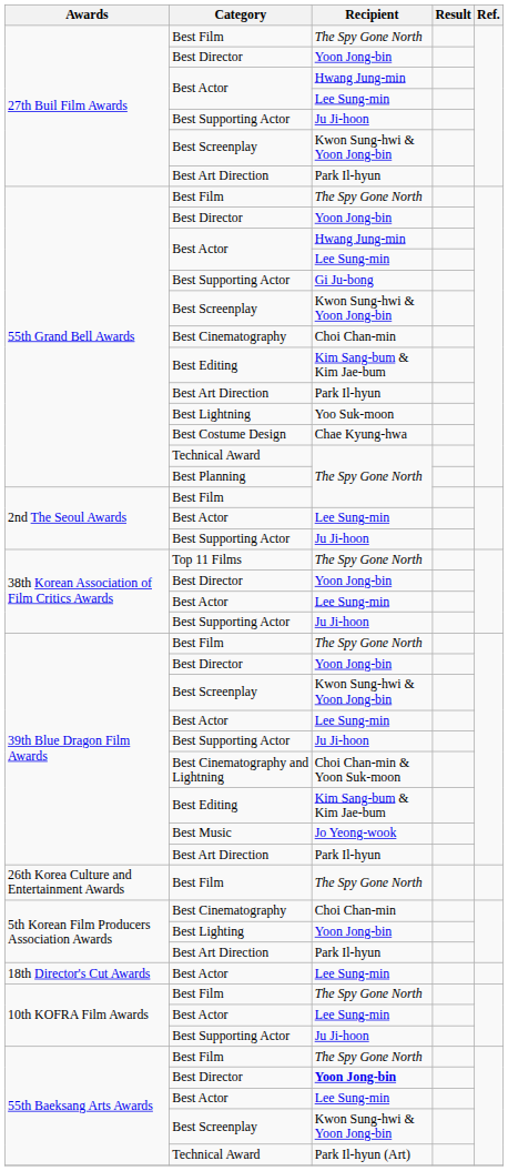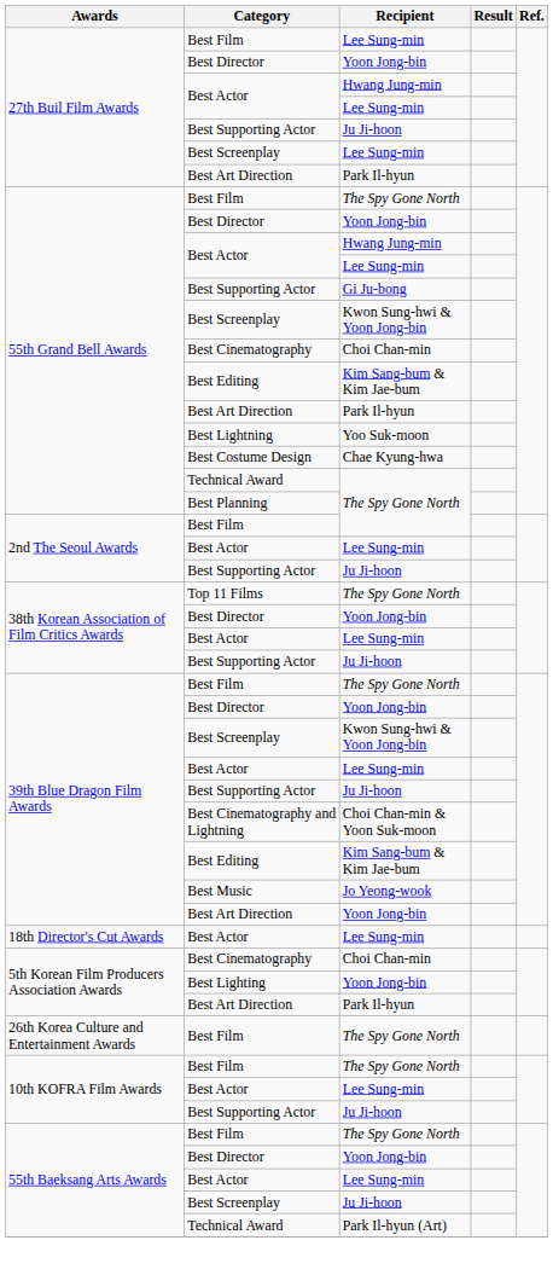 <table class="wikitable sortable">
 <tr>
 <th>Awards</th>
 <th>Category</th>
 <th>Recipient</th>
 <th>Result</th>
 <th>Ref.</th>
 </tr>
 <tr>
 <td rowspan=7><a href='#'>27th Buil Film Awards</a></td>
 <td>Best Film</td>
-<td><em>The Spy Gone North</em></td>
+<td><a href='#'>Lee Sung-min</a></td>
 <td></td>
 <td rowspan=7></td>
 </tr>
 <tr>
 <td>Best Director</td>
 <td><a href='#'>Yoon Jong-bin</a></td>
 <td></td>
 </tr>
 <tr>
 <td rowspan=2>Best Actor</td>
 <td><a href='#'>Hwang Jung-min</a></td>
 <td></td>
 </tr>
 <tr>
 <td><a href='#'>Lee Sung-min</a></td>
 <td></td>
 </tr>
 <tr>
 <td>Best Supporting Actor</td>
 <td><a href='#'>Ju Ji-hoon</a></td>
 <td></td>
 </tr>
 <tr>
 <td>Best Screenplay</td>
-<td>Kwon Sung-hwi & <a href='#'>Yoon Jong-bin</a></td>
+<td><a href='#'>Lee Sung-min</a></td>
 <td></td>
 </tr>
 <tr>
 <td>Best Art Direction</td>
 <td>Park Il-hyun</td>
 <td></td>
 </tr>
 <tr>
 <td rowspan=13><a href='#'>55th Grand Bell Awards</a></td>
 <td>Best Film</td>
 <td><em>The Spy Gone North</em></td>
 <td></td>
 <td rowspan=13></td>
 </tr>
 <tr>
 <td>Best Director</td>
 <td><a href='#'>Yoon Jong-bin</a></td>
 <td></td>
 </tr>
 <tr>
 <td rowspan=2>Best Actor</td>
 <td><a href='#'>Hwang Jung-min</a></td>
 <td></td>
 </tr>
 <tr>
 <td><a href='#'>Lee Sung-min</a></td>
 <td></td>
 </tr>
 <tr>
 <td>Best Supporting Actor</td>
 <td><a href='#'>Gi Ju-bong</a></td>
 <td></td>
 </tr>
 <tr>
 <td>Best Screenplay</td>
 <td>Kwon Sung-hwi & <a href='#'>Yoon Jong-bin</a></td>
 <td></td>
 </tr>
 <tr>
 <td>Best Cinematography</td>
 <td>Choi Chan-min</td>
 <td></td>
 </tr>
 <tr>
 <td>Best Editing</td>
 <td><a href='#'>Kim Sang-bum</a> & Kim Jae-bum</td>
 <td></td>
 </tr>
 <tr>
 <td>Best Art Direction</td>
 <td>Park Il-hyun</td>
 <td></td>
 </tr>
 <tr>
 <td>Best Lightning</td>
 <td>Yoo Suk-moon</td>
 <td></td>
 </tr>
 <tr>
 <td>Best Costume Design</td>
 <td>Chae Kyung-hwa</td>
 <td></td>
 </tr>
 <tr>
 <td>Technical Award</td>
 <td rowspan=3><em>The Spy Gone North</em></td>
 <td></td>
 </tr>
 <tr>
 <td>Best Planning</td>
 <td></td>
 </tr>
 <tr>
 <td rowspan=3>2nd <a href='#'>The Seoul Awards</a></td>
 <td>Best Film</td>
 <td></td>
 <td rowspan=3></td>
 </tr>
 <tr>
 <td>Best Actor</td>
 <td><a href='#'>Lee Sung-min</a></td>
 <td></td>
 </tr>
 <tr>
 <td>Best Supporting Actor</td>
 <td><a href='#'>Ju Ji-hoon</a></td>
 <td></td>
 </tr>
 <tr>
 <td rowspan=4>38th <a href='#'>Korean Association of Film Critics Awards</a></td>
 <td>Top 11 Films</td>
 <td><em>The Spy Gone North</em></td>
 <td></td>
 <td rowspan=4></td>
 </tr>
 <tr>
 <td>Best Director</td>
 <td><a href='#'>Yoon Jong-bin</a></td>
 <td></td>
 </tr>
 <tr>
 <td>Best Actor</td>
 <td><a href='#'>Lee Sung-min</a></td>
 <td></td>
 </tr>
 <tr>
 <td>Best Supporting Actor</td>
 <td><a href='#'>Ju Ji-hoon</a></td>
 <td></td>
 </tr>
 <tr>
 <td rowspan=9><a href='#'>39th Blue Dragon Film Awards</a></td>
 <td>Best Film</td>
 <td><em> The Spy Gone North</em></td>
 <td></td>
 <td rowspan=9></td>
 </tr>
 <tr>
 <td>Best Director</td>
 <td><a href='#'>Yoon Jong-bin</a></td>
 <td></td>
 </tr>
 <tr>
 <td>Best Screenplay</td>
 <td>Kwon Sung-hwi & <a href='#'>Yoon Jong-bin</a></td>
 <td></td>
 </tr>
 <tr>
 <td>Best Actor</td>
 <td><a href='#'>Lee Sung-min</a></td>
 <td></td>
 </tr>
 <tr>
 <td>Best Supporting Actor</td>
 <td><a href='#'>Ju Ji-hoon</a></td>
 <td></td>
 </tr>
 <tr>
 <td>Best Cinematography and Lightning</td>
 <td>Choi Chan-min & Yoon Suk-moon</td>
 <td></td>
 </tr>
 <tr>
 <td>Best Editing</td>
 <td><a href='#'>Kim Sang-bum</a> & Kim Jae-bum</td>
 <td></td>
 </tr>
 <tr>
 <td>Best Music</td>
 <td><a href='#'>Jo Yeong-wook</a></td>
 <td></td>
 </tr>
 <tr>
 <td>Best Art Direction</td>
-<td>Park Il-hyun</td>
+<td><a href='#'>Yoon Jong-bin</a></td>
 <td></td>
 </tr>
 <tr>
-<td>26th Korea Culture and Entertainment Awards</td>
-<td>Best Film</td>
-<td><em>The Spy Gone North</em></td>
+<td>18th <a href='#'>Director's Cut Awards</a></td>
+<td>Best Actor</td>
+<td><a href='#'>Lee Sung-min</a></td>
 <td></td>
 <td></td>
 </tr>
 <tr>
 <td rowspan=3>5th Korean Film Producers Association Awards</td>
 <td>Best Cinematography</td>
 <td>Choi Chan-min</td>
 <td></td>
 <td rowspan=3></td>
 </tr>
 <tr>
 <td>Best Lighting</td>
 <td><a href='#'>Yoon Jong-bin</a></td>
 <td></td>
 </tr>
 <tr>
 <td>Best Art Direction</td>
 <td>Park Il-hyun</td>
 <td></td>
 </tr>
 <tr>
-<td>18th <a href='#'>Director's Cut Awards</a></td>
-<td>Best Actor</td>
-<td><a href='#'>Lee Sung-min</a></td>
+<td>26th Korea Culture and Entertainment Awards</td>
+<td>Best Film</td>
+<td><em>The Spy Gone North</em></td>
 <td></td>
 <td></td>
 </tr>
 <tr>
 <td rowspan=3>10th KOFRA Film Awards</td>
 <td>Best Film</td>
 <td><em> The Spy Gone North</em></td>
 <td></td>
 <td rowspan=3></td>
 </tr>
 <tr>
 <td>Best Actor</td>
 <td><a href='#'>Lee Sung-min</a></td>
 <td></td>
 </tr>
 <tr>
 <td>Best Supporting Actor</td>
 <td><a href='#'>Ju Ji-hoon</a></td>
 <td></td>
 </tr>
 <tr>
 <td rowspan=5><a href='#'>55th Baeksang Arts Awards</a></td>
 <td>Best Film</td>
 <td><em> The Spy Gone North</em></td>
 <td></td>
 <td rowspan=5></td>
 </tr>
 <tr>
 <td>Best Director</td>
-<td><strong><a href='#'>Yoon Jong-bin</a></strong></td>
+<td><a href='#'>Yoon Jong-bin</a></td>
 <td></td>
 </tr>
 <tr>
 <td>Best Actor</td>
 <td><a href='#'>Lee Sung-min</a></td>
 <td></td>
 </tr>
 <tr>
 <td>Best Screenplay</td>
-<td>Kwon Sung-hwi & <a href='#'>Yoon Jong-bin</a></td>
+<td><a href='#'>Ju Ji-hoon</a></td>
 <td></td>
 </tr>
 <tr>
 <td>Technical Award</td>
 <td>Park Il-hyun (Art)</td>
 <td></td>
 </tr>
 <tr>
 </tr>
 </table>
